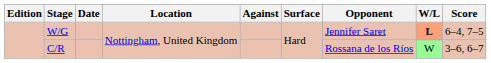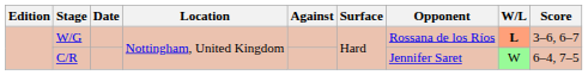 <table class=wikitable style=font-size:97%>
 <tr>
 <th>Edition</th>
 <th>Stage</th>
 <th>Date</th>
 <th>Location</th>
 <th>Against</th>
 <th>Surface</th>
 <th>Opponent</th>
 <th>W/L</th>
 <th>Score</th>
 </tr>
 <tr bgcolor="#EBC2AF">
 <td rowspan="2"></td>
 <td rowspan="1"><a href='#'>W/G</a></td>
 <td></td>
 <td rowspan="2"><a href='#'>Nottingham</a>, United Kingdom</td>
 <td> </td>
 <td rowspan="2">Hard</td>
-<td> <a href='#'>Jennifer Saret</a></td>
+<td> <a href='#'>Rossana de los Ríos</a></td>
 <td style="text-align:center; background:#ffa07a;"><strong>L</strong></td>
-<td>6–4, 7–5</td>
+<td>3–6, 6–7</td>
 </tr>
 <tr bgcolor="#EBC2AF">
 <td rowspan="1"><a href='#'>C/R</a></td>
 <td></td>
 <td> </td>
-<td> <a href='#'>Rossana de los Ríos</a></td>
+<td> <a href='#'>Jennifer Saret</a></td>
 <td style="text-align:center; background:#98fb98;">W</td>
-<td>3–6, 6–7</td>
+<td>6–4, 7–5</td>
 </tr>
 </table>
